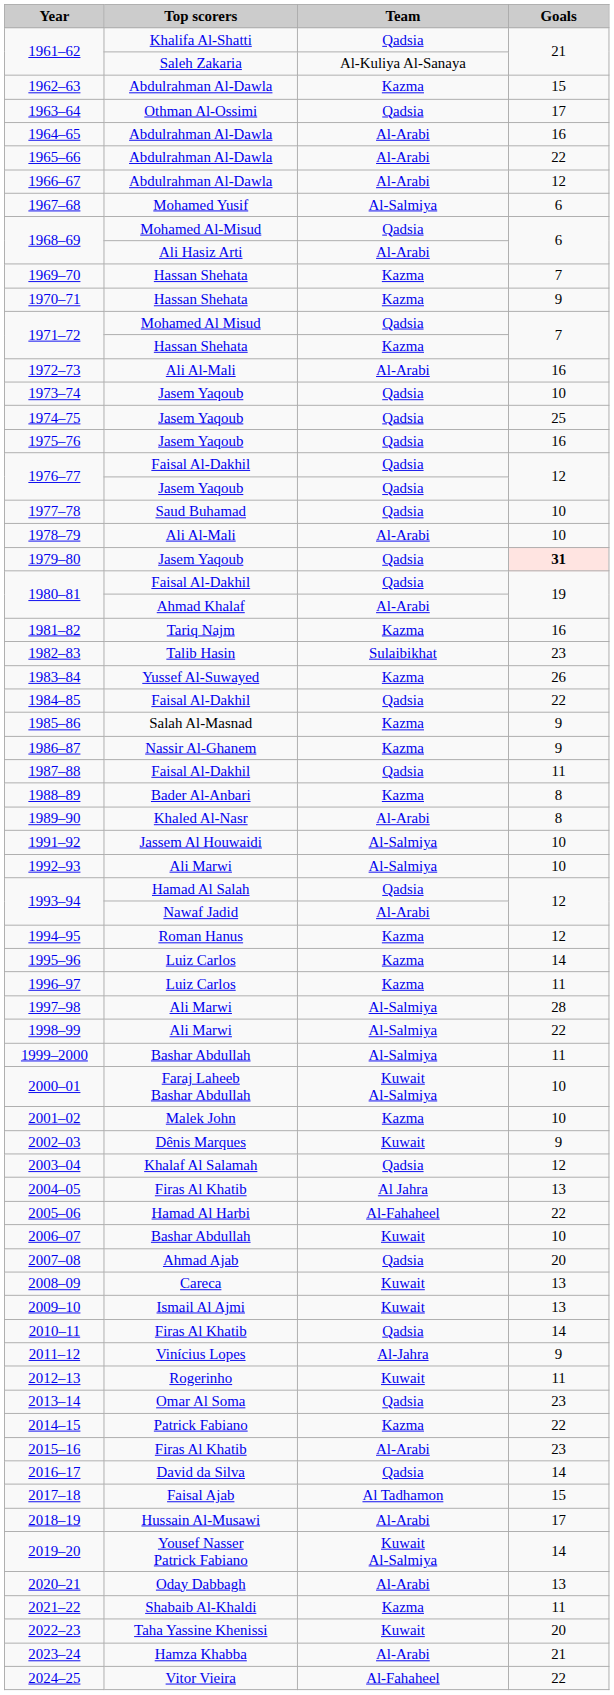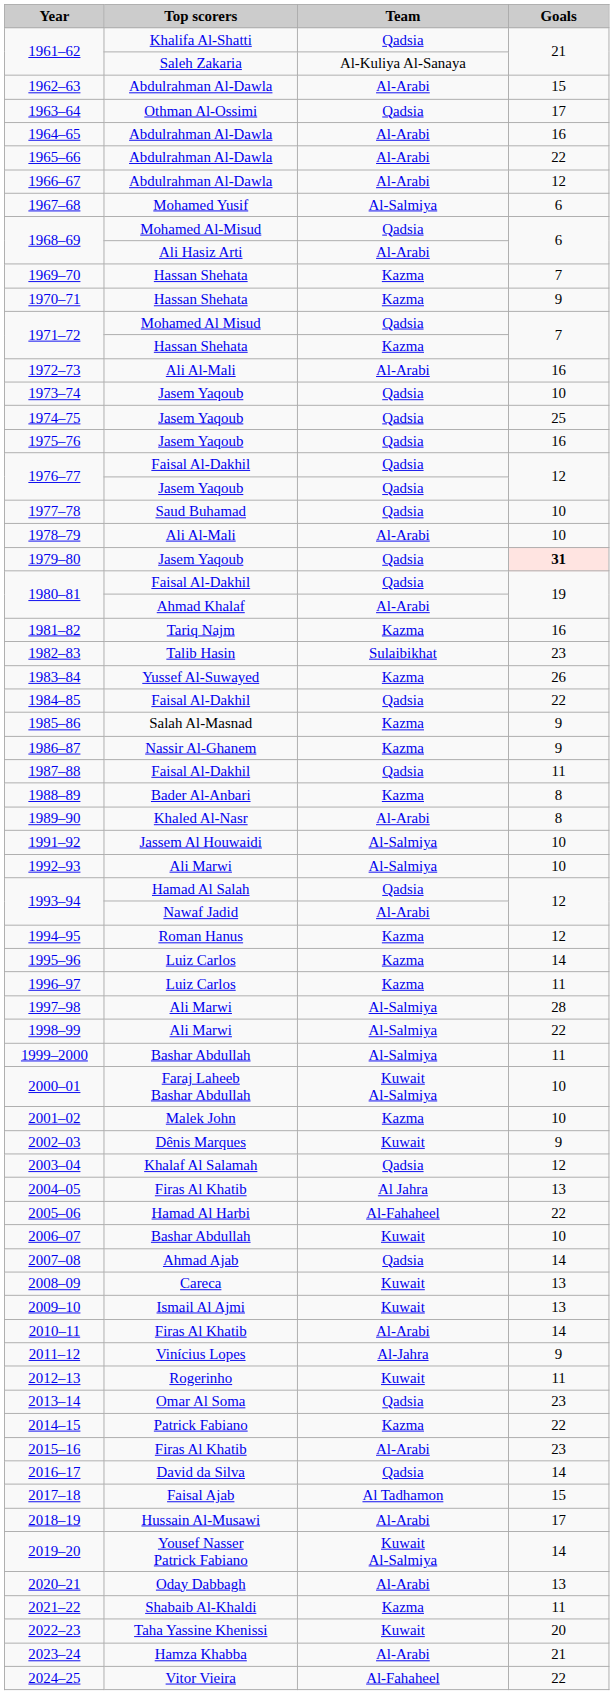 <table class="wikitable" style="text-align:center;">
 <tr style="background:#ccc; text-align:center;">
 <td style="width:100px;"><strong>Year</strong></td>
 <td style="width:200px;"><strong>Top scorers</strong></td>
 <td style="width:220px;"><strong>Team</strong></td>
 <td style="width:100px;"><strong>Goals</strong></td>
 </tr>
 <tr>
 <td rowspan=2><a href='#'>1961–62</a></td>
 <td> <a href='#'>Khalifa Al-Shatti</a></td>
 <td><a href='#'>Qadsia</a></td>
 <td rowspan=2>21</td>
 </tr>
 <tr align=center>
 <td> <a href='#'>Saleh Zakaria</a></td>
 <td>Al-Kuliya Al-Sanaya</td>
 </tr>
 <tr>
 <td><a href='#'>1962–63</a></td>
 <td> <a href='#'>Abdulrahman Al-Dawla</a></td>
-<td><a href='#'>Kazma</a></td>
+<td><a href='#'>Al-Arabi</a></td>
 <td>15</td>
 </tr>
 <tr>
 <td><a href='#'>1963–64</a></td>
 <td> <a href='#'>Othman Al-Ossimi</a></td>
 <td><a href='#'>Qadsia</a></td>
 <td>17</td>
 </tr>
 <tr>
 <td><a href='#'>1964–65</a></td>
 <td> <a href='#'>Abdulrahman Al-Dawla</a></td>
 <td><a href='#'>Al-Arabi</a></td>
 <td>16</td>
 </tr>
 <tr>
 <td><a href='#'>1965–66</a></td>
 <td> <a href='#'>Abdulrahman Al-Dawla</a></td>
 <td><a href='#'>Al-Arabi</a></td>
 <td>22</td>
 </tr>
 <tr>
 <td><a href='#'>1966–67</a></td>
 <td> <a href='#'>Abdulrahman Al-Dawla</a></td>
 <td><a href='#'>Al-Arabi</a></td>
 <td>12</td>
 </tr>
 <tr>
 <td><a href='#'>1967–68</a></td>
 <td> <a href='#'>Mohamed Yusif</a></td>
 <td><a href='#'>Al-Salmiya</a></td>
 <td>6</td>
 </tr>
 <tr>
 <td rowspan=2><a href='#'>1968–69</a></td>
 <td> <a href='#'>Mohamed Al-Misud</a></td>
 <td><a href='#'>Qadsia</a></td>
 <td rowspan=2>6</td>
 </tr>
 <tr>
 <td> <a href='#'>Ali Hasiz Arti</a></td>
 <td><a href='#'>Al-Arabi</a></td>
 </tr>
 <tr>
 <td><a href='#'>1969–70</a></td>
 <td> <a href='#'>Hassan Shehata</a></td>
 <td><a href='#'>Kazma</a></td>
 <td>7</td>
 </tr>
 <tr>
 <td><a href='#'>1970–71</a></td>
 <td> <a href='#'>Hassan Shehata</a></td>
 <td><a href='#'>Kazma</a></td>
 <td>9</td>
 </tr>
 <tr>
 <td rowspan=2><a href='#'>1971–72</a></td>
 <td> <a href='#'>Mohamed Al Misud</a></td>
 <td><a href='#'>Qadsia</a></td>
 <td rowspan=2>7</td>
 </tr>
 <tr>
 <td> <a href='#'>Hassan Shehata</a></td>
 <td><a href='#'>Kazma</a></td>
 </tr>
 <tr>
 <td><a href='#'>1972–73</a></td>
 <td> <a href='#'>Ali Al-Mali</a></td>
 <td><a href='#'>Al-Arabi</a></td>
 <td>16</td>
 </tr>
 <tr>
 <td><a href='#'>1973–74</a></td>
 <td> <a href='#'>Jasem Yaqoub</a></td>
 <td><a href='#'>Qadsia</a></td>
 <td>10</td>
 </tr>
 <tr>
 <td><a href='#'>1974–75</a></td>
 <td> <a href='#'>Jasem Yaqoub</a></td>
 <td><a href='#'>Qadsia</a></td>
 <td>25</td>
 </tr>
 <tr>
 <td><a href='#'>1975–76</a></td>
 <td> <a href='#'>Jasem Yaqoub</a></td>
 <td><a href='#'>Qadsia</a></td>
 <td>16</td>
 </tr>
 <tr>
 <td rowspan=2><a href='#'>1976–77</a></td>
 <td> <a href='#'>Faisal Al-Dakhil</a></td>
 <td><a href='#'>Qadsia</a></td>
 <td rowspan=2>12</td>
 </tr>
 <tr>
 <td> <a href='#'>Jasem Yaqoub</a></td>
 <td><a href='#'>Qadsia</a></td>
 </tr>
 <tr>
 <td><a href='#'>1977–78</a></td>
 <td> <a href='#'>Saud Buhamad</a></td>
 <td><a href='#'>Qadsia</a></td>
 <td>10</td>
 </tr>
 <tr>
 <td><a href='#'>1978–79</a></td>
 <td> <a href='#'>Ali Al-Mali</a></td>
 <td><a href='#'>Al-Arabi</a></td>
 <td>10</td>
 </tr>
 <tr>
 <td><a href='#'>1979–80</a></td>
 <td> <a href='#'>Jasem Yaqoub</a></td>
 <td><a href='#'>Qadsia</a></td>
 <td bgcolor=mistyrose><strong>31</strong></td>
 </tr>
 <tr>
 <td rowspan=2><a href='#'>1980–81</a></td>
 <td> <a href='#'>Faisal Al-Dakhil</a></td>
 <td><a href='#'>Qadsia</a></td>
 <td rowspan=2>19</td>
 </tr>
 <tr>
 <td> <a href='#'>Ahmad Khalaf</a></td>
 <td><a href='#'>Al-Arabi</a></td>
 </tr>
 <tr>
 <td><a href='#'>1981–82</a></td>
 <td> <a href='#'>Tariq Najm</a></td>
 <td><a href='#'>Kazma</a></td>
 <td>16</td>
 </tr>
 <tr>
 <td><a href='#'>1982–83</a></td>
 <td> <a href='#'>Talib Hasin</a></td>
 <td><a href='#'>Sulaibikhat</a></td>
 <td>23</td>
 </tr>
 <tr>
 <td><a href='#'>1983–84</a></td>
 <td> <a href='#'>Yussef Al-Suwayed</a></td>
 <td><a href='#'>Kazma</a></td>
 <td>26</td>
 </tr>
 <tr>
 <td><a href='#'>1984–85</a></td>
 <td> <a href='#'>Faisal Al-Dakhil</a></td>
 <td><a href='#'>Qadsia</a></td>
 <td>22</td>
 </tr>
 <tr>
 <td><a href='#'>1985–86</a></td>
 <td> Salah Al-Masnad</td>
 <td><a href='#'>Kazma</a></td>
 <td>9</td>
 </tr>
 <tr>
 <td><a href='#'>1986–87</a></td>
 <td> <a href='#'>Nassir Al-Ghanem</a></td>
 <td><a href='#'>Kazma</a></td>
 <td>9</td>
 </tr>
 <tr>
 <td><a href='#'>1987–88</a></td>
 <td> <a href='#'>Faisal Al-Dakhil</a></td>
 <td><a href='#'>Qadsia</a></td>
 <td>11</td>
 </tr>
 <tr>
 <td><a href='#'>1988–89</a></td>
 <td> <a href='#'>Bader Al-Anbari</a></td>
 <td><a href='#'>Kazma</a></td>
 <td>8</td>
 </tr>
 <tr>
 <td><a href='#'>1989–90</a></td>
 <td> <a href='#'>Khaled Al-Nasr</a></td>
 <td><a href='#'>Al-Arabi</a></td>
 <td>8</td>
 </tr>
 <tr>
 <td><a href='#'>1991–92</a></td>
 <td> <a href='#'>Jassem Al Houwaidi</a></td>
 <td><a href='#'>Al-Salmiya</a></td>
 <td>10</td>
 </tr>
 <tr>
 <td><a href='#'>1992–93</a></td>
 <td> <a href='#'>Ali Marwi</a></td>
 <td><a href='#'>Al-Salmiya</a></td>
 <td>10</td>
 </tr>
 <tr>
 <td rowspan=2><a href='#'>1993–94</a></td>
 <td> <a href='#'>Hamad Al Salah</a></td>
 <td><a href='#'>Qadsia</a></td>
 <td rowspan=2>12</td>
 </tr>
 <tr>
 <td> <a href='#'>Nawaf Jadid</a></td>
 <td><a href='#'>Al-Arabi</a></td>
 </tr>
 <tr>
 <td><a href='#'>1994–95</a></td>
 <td> <a href='#'>Roman Hanus</a></td>
 <td><a href='#'>Kazma</a></td>
 <td>12</td>
 </tr>
 <tr>
 <td><a href='#'>1995–96</a></td>
 <td> <a href='#'>Luiz Carlos</a></td>
 <td><a href='#'>Kazma</a></td>
 <td>14</td>
 </tr>
 <tr>
 <td><a href='#'>1996–97</a></td>
 <td> <a href='#'>Luiz Carlos</a></td>
 <td><a href='#'>Kazma</a></td>
 <td>11</td>
 </tr>
 <tr>
 <td><a href='#'>1997–98</a></td>
 <td> <a href='#'>Ali Marwi</a></td>
 <td><a href='#'>Al-Salmiya</a></td>
 <td>28</td>
 </tr>
 <tr>
 <td><a href='#'>1998–99</a></td>
 <td> <a href='#'>Ali Marwi</a></td>
 <td><a href='#'>Al-Salmiya</a></td>
 <td>22</td>
 </tr>
 <tr>
 <td><a href='#'>1999–2000</a></td>
 <td> <a href='#'>Bashar Abdullah</a></td>
 <td><a href='#'>Al-Salmiya</a></td>
 <td>11</td>
 </tr>
 <tr>
 <td><a href='#'>2000–01</a></td>
 <td> <a href='#'>Faraj Laheeb</a><br> <a href='#'>Bashar Abdullah</a></td>
 <td><a href='#'>Kuwait</a><br><a href='#'>Al-Salmiya</a></td>
 <td>10</td>
 </tr>
 <tr>
 <td><a href='#'>2001–02</a></td>
 <td> <a href='#'>Malek John</a></td>
 <td><a href='#'>Kazma</a></td>
 <td>10</td>
 </tr>
 <tr>
 <td><a href='#'>2002–03</a></td>
 <td> <a href='#'>Dênis Marques</a></td>
 <td><a href='#'>Kuwait</a></td>
 <td>9</td>
 </tr>
 <tr>
 <td><a href='#'>2003–04</a></td>
 <td> <a href='#'>Khalaf Al Salamah</a></td>
 <td><a href='#'>Qadsia</a></td>
 <td>12</td>
 </tr>
 <tr>
 <td><a href='#'>2004–05</a></td>
 <td> <a href='#'>Firas Al Khatib</a></td>
 <td><a href='#'>Al Jahra</a></td>
 <td>13</td>
 </tr>
 <tr>
 <td><a href='#'>2005–06</a></td>
 <td> <a href='#'>Hamad Al Harbi</a></td>
 <td><a href='#'>Al-Fahaheel</a></td>
 <td>22</td>
 </tr>
 <tr>
 <td><a href='#'>2006–07</a></td>
 <td> <a href='#'>Bashar Abdullah</a></td>
 <td><a href='#'>Kuwait</a></td>
 <td>10</td>
 </tr>
 <tr>
 <td><a href='#'>2007–08</a></td>
 <td> <a href='#'>Ahmad Ajab</a></td>
 <td><a href='#'>Qadsia</a></td>
-<td>20</td>
+<td>14</td>
 </tr>
 <tr>
 <td><a href='#'>2008–09</a></td>
 <td> <a href='#'>Careca</a></td>
 <td><a href='#'>Kuwait</a></td>
 <td>13</td>
 </tr>
 <tr>
 <td><a href='#'>2009–10</a></td>
 <td> <a href='#'>Ismail Al Ajmi</a></td>
 <td><a href='#'>Kuwait</a></td>
 <td>13</td>
 </tr>
 <tr>
 <td><a href='#'>2010–11</a></td>
 <td> <a href='#'>Firas Al Khatib</a></td>
-<td><a href='#'>Qadsia</a></td>
+<td><a href='#'>Al-Arabi</a></td>
 <td>14</td>
 </tr>
 <tr>
 <td><a href='#'>2011–12</a></td>
 <td> <a href='#'>Vinícius Lopes</a></td>
 <td><a href='#'>Al-Jahra</a></td>
 <td>9</td>
 </tr>
 <tr>
 <td><a href='#'>2012–13</a></td>
 <td> <a href='#'>Rogerinho</a></td>
 <td><a href='#'>Kuwait</a></td>
 <td>11</td>
 </tr>
 <tr>
 <td><a href='#'>2013–14</a></td>
 <td> <a href='#'>Omar Al Soma</a></td>
 <td><a href='#'>Qadsia</a></td>
 <td>23</td>
 </tr>
 <tr>
 <td><a href='#'>2014–15</a></td>
 <td> <a href='#'>Patrick Fabiano</a></td>
 <td><a href='#'>Kazma</a></td>
 <td>22</td>
 </tr>
 <tr>
 <td><a href='#'>2015–16</a></td>
 <td> <a href='#'>Firas Al Khatib</a></td>
 <td><a href='#'>Al-Arabi</a></td>
 <td>23</td>
 </tr>
 <tr>
 <td><a href='#'>2016–17</a></td>
 <td> <a href='#'>David da Silva</a></td>
 <td><a href='#'>Qadsia</a></td>
 <td>14</td>
 </tr>
 <tr>
 <td><a href='#'>2017–18</a></td>
 <td> <a href='#'>Faisal Ajab</a></td>
 <td><a href='#'>Al Tadhamon</a></td>
 <td>15</td>
 </tr>
 <tr>
 <td><a href='#'>2018–19</a></td>
 <td> <a href='#'>Hussain Al-Musawi</a></td>
 <td><a href='#'>Al-Arabi</a></td>
 <td>17</td>
 </tr>
 <tr>
 <td><a href='#'>2019–20</a></td>
 <td> <a href='#'>Yousef Nasser</a><br> <a href='#'>Patrick Fabiano</a></td>
 <td><a href='#'>Kuwait</a><br><a href='#'>Al-Salmiya</a></td>
 <td>14</td>
 </tr>
 <tr>
 <td><a href='#'>2020–21</a></td>
 <td> <a href='#'>Oday Dabbagh</a></td>
 <td><a href='#'>Al-Arabi</a></td>
 <td>13</td>
 </tr>
 <tr>
 <td><a href='#'>2021–22</a></td>
 <td> <a href='#'>Shabaib Al-Khaldi</a></td>
 <td><a href='#'>Kazma</a></td>
 <td>11</td>
 </tr>
 <tr>
 <td><a href='#'>2022–23</a></td>
 <td> <a href='#'>Taha Yassine Khenissi</a></td>
 <td><a href='#'>Kuwait</a></td>
 <td>20</td>
 </tr>
 <tr>
 <td><a href='#'>2023–24</a></td>
 <td> <a href='#'>Hamza Khabba</a></td>
 <td><a href='#'>Al-Arabi</a></td>
 <td>21</td>
 </tr>
 <tr>
 <td><a href='#'>2024–25</a></td>
 <td> <a href='#'>Vitor Vieira</a></td>
 <td><a href='#'>Al-Fahaheel</a></td>
 <td>22</td>
 </tr>
 </table>
